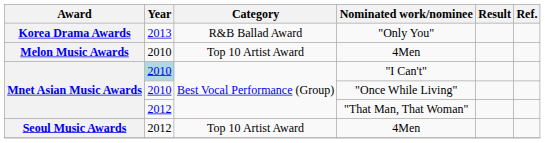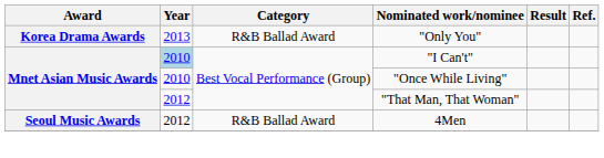 <table class="wikitable sortable plainrowheaders" style="text-align:center;">
 <tr>
 <th>Award</th>
 <th>Year</th>
 <th>Category</th>
 <th>Nominated work/nominee</th>
 <th>Result</th>
 <th>Ref.</th>
 </tr>
 <tr>
 <th scope=row><a href='#'>Korea Drama Awards</a></th>
 <td><a href='#'>2013</a></td>
 <td>R&B Ballad Award</td>
 <td>"Only You"</td>
-<td></td>
-<td></td>
-</tr>
-<tr>
-<th scope=row><a href='#'>Melon Music Awards</a></th>
-<td>2010</td>
-<td>Top 10 Artist Award</td>
-<td>4Men</td>
 <td></td>
 <td></td>
 </tr>
 <tr>
 <th scope=row rowspan="3"><a href='#'>Mnet Asian Music Awards</a></th>
 <td style="background: lightblue;"><a href='#'>2010</a></td>
 <td rowspan="3"><a href='#'>Best Vocal Performance</a> (Group)</td>
 <td>"I Can't"</td>
 <td></td>
 <td></td>
 </tr>
 <tr>
 <td><a href='#'>2010</a></td>
 <td>"Once While Living"</td>
 <td></td>
 <td></td>
 </tr>
 <tr>
 <td><a href='#'>2012</a></td>
 <td>"That Man, That Woman"</td>
 <td></td>
 <td></td>
 </tr>
 <tr>
 <th scope=row><a href='#'>Seoul Music Awards</a></th>
 <td>2012</td>
-<td>Top 10 Artist Award</td>
+<td>R&B Ballad Award</td>
 <td>4Men</td>
 <td></td>
 <td></td>
 </tr>
 <tr>
 </tr>
 </table>
